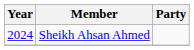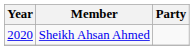 <table class="wikitable sortable">
 <tr>
 <th>Year</th>
 <th>Member</th>
 <th colspan=2>Party</th>
 </tr>
 <tr>
-<td><a href='#'>2024</a></td>
+<td><a href='#'>2020</a></td>
 <td><a href='#'>Sheikh Ahsan Ahmed</a></td>
 <td></td>
 </tr>
 <tr>
 </tr>
 </table>
